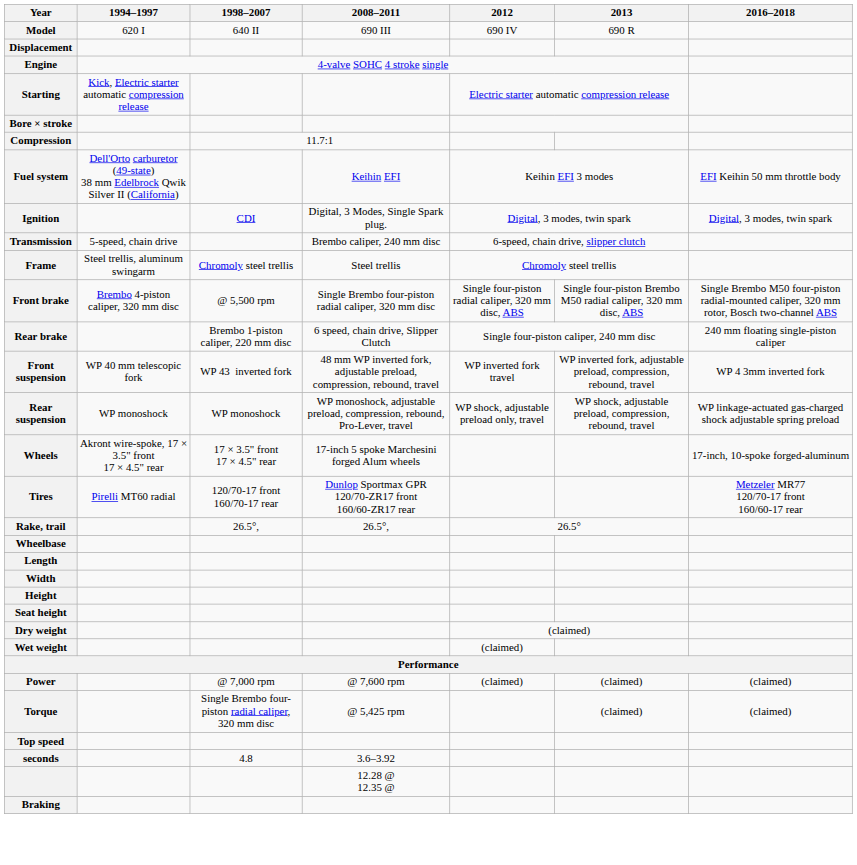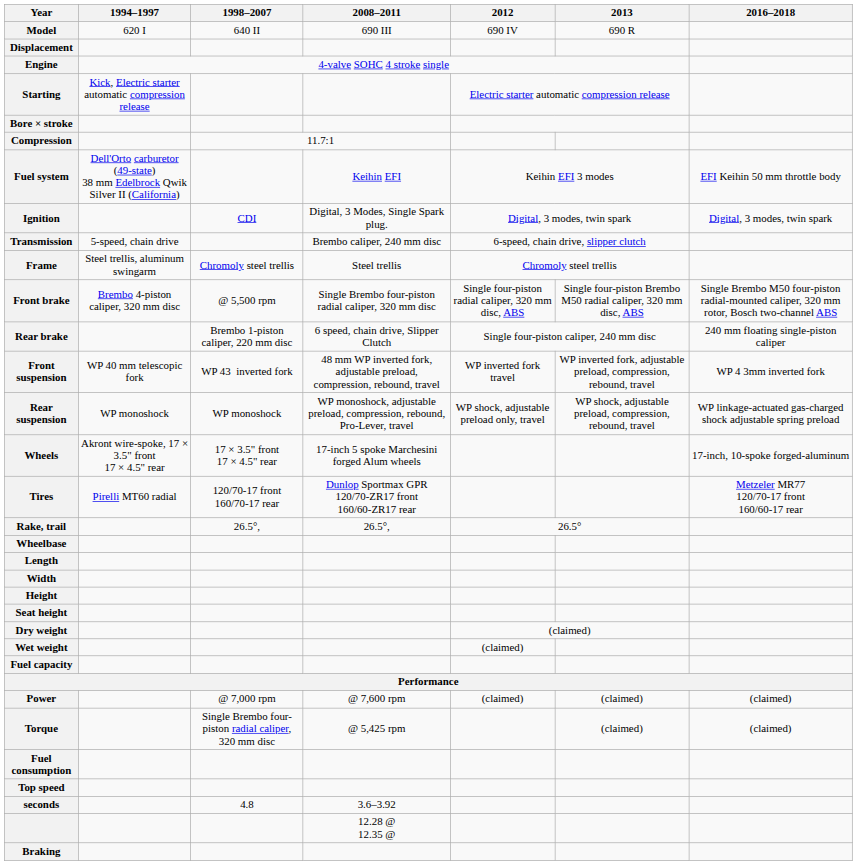 <table class="wikitable" style="text-align:center; font-size: 100%;">
 <tr>
 <th>Year</th>
 <th>1994–1997</th>
 <th>1998–2007</th>
 <th>2008–2011</th>
 <th>2012</th>
 <th>2013</th>
 <th>2016–2018</th>
 </tr>
 <tr>
 <th>Model</th>
 <td>620 I</td>
 <td>640 II</td>
 <td>690 III</td>
 <td>690 IV</td>
 <td>690 R</td>
 <td></td>
 </tr>
 <tr>
 <th>Displacement</th>
 <td></td>
 <td></td>
 <td></td>
 <td></td>
 <td></td>
 <td></td>
 </tr>
 <tr>
 <th>Engine</th>
 <td colspan="5"><a href='#'>4-valve</a> <a href='#'>SOHC</a> <a href='#'>4 stroke</a> <a href='#'>single</a></td>
 <td></td>
 </tr>
 <tr>
 <th>Starting</th>
 <td><a href='#'>Kick</a>, <a href='#'>Electric starter</a> automatic <a href='#'>compression release</a></td>
 <td></td>
 <td></td>
 <td colspan="2"><a href='#'>Electric starter</a> automatic <a href='#'>compression release</a></td>
 <td></td>
 </tr>
 <tr>
 <th>Bore × stroke</th>
 <td></td>
 <td></td>
 <td></td>
 <td colspan="2"></td>
 <td></td>
 </tr>
 <tr>
 <th>Compression</th>
 <td></td>
 <td colspan="2">11.7:1</td>
 <td></td>
 <td></td>
 <td></td>
 </tr>
 <tr>
 <th>Fuel system</th>
 <td><a href='#'>Dell'Orto</a> <a href='#'>carburetor</a> (<a href='#'>49-state</a>)<br>38 mm <a href='#'>Edelbrock</a> Qwik Silver II (<a href='#'>California</a>)</td>
 <td></td>
 <td><a href='#'>Keihin</a> <a href='#'>EFI</a></td>
 <td colspan="2">Keihin <a href='#'>EFI</a> 3 modes</td>
 <td><a href='#'>EFI</a> Keihin 50 mm throttle body</td>
 </tr>
 <tr>
 <th>Ignition</th>
 <td></td>
 <td><a href='#'>CDI</a></td>
 <td>Digital, 3 Modes, Single Spark plug.</td>
 <td colspan="2"><a href='#'>Digital</a>, 3 modes, twin spark</td>
 <td><a href='#'>Digital</a>, 3 modes, twin spark</td>
 </tr>
 <tr>
 <th>Transmission</th>
 <td>5-speed, chain drive</td>
 <td></td>
 <td>Brembo caliper, 240 mm disc</td>
 <td colspan="2">6-speed, chain drive, <a href='#'>slipper clutch</a></td>
 <td></td>
 </tr>
 <tr>
 <th>Frame</th>
 <td>Steel trellis, aluminum swingarm</td>
 <td><a href='#'>Chromoly</a> steel trellis</td>
 <td>Steel trellis</td>
 <td colspan="2"><a href='#'>Chromoly</a> steel trellis</td>
 <td></td>
 </tr>
 <tr>
 <th>Front brake</th>
 <td colsspan="2"><a href='#'>Brembo</a> 4-piston caliper, 320 mm disc</td>
 <td> @ 5,500 rpm</td>
 <td>Single Brembo four-piston radial caliper, 320 mm disc</td>
 <td>Single four-piston radial caliper, 320 mm disc, <a href='#'>ABS</a></td>
 <td>Single four-piston Brembo M50 radial caliper, 320 mm disc, <a href='#'>ABS</a></td>
 <td>Single Brembo M50 four-piston radial-mounted caliper, 320 mm rotor, Bosch two-channel <a href='#'>ABS</a></td>
 </tr>
 <tr>
 <th>Rear brake</th>
 <td></td>
 <td>Brembo 1-piston caliper, 220 mm disc</td>
 <td>6 speed, chain drive, Slipper Clutch</td>
 <td colspan="2">Single four-piston caliper, 240 mm disc</td>
 <td>240 mm  floating single-piston caliper</td>
 </tr>
 <tr>
 <th>Front suspension</th>
 <td>WP 40 mm telescopic fork</td>
 <td>WP 43  inverted fork</td>
 <td>48 mm WP inverted fork, adjustable preload, compression, rebound,  travel</td>
 <td>WP inverted fork  travel</td>
 <td>WP inverted fork, adjustable preload, compression, rebound,  travel</td>
 <td>WP 4 3mm inverted fork</td>
 </tr>
 <tr>
 <th>Rear suspension</th>
 <td>WP monoshock</td>
 <td>WP monoshock</td>
 <td>WP monoshock, adjustable preload, compression, rebound, Pro-Lever,  travel</td>
 <td>WP shock, adjustable preload only,  travel</td>
 <td>WP shock, adjustable preload, compression, rebound,  travel</td>
 <td>WP linkage-actuated gas-charged shock  adjustable  spring preload</td>
 </tr>
 <tr>
 <th>Wheels</th>
 <td>Akront wire-spoke, 17 × 3.5" front<br>17 × 4.5" rear</td>
 <td>17 × 3.5" front<br>17 × 4.5" rear</td>
 <td>17-inch 5 spoke Marchesini forged Alum wheels</td>
 <td></td>
 <td></td>
 <td>17-inch, 10-spoke forged-aluminum</td>
 </tr>
 <tr>
 <th>Tires</th>
 <td><a href='#'>Pirelli</a> MT60 radial<br></td>
 <td>120/70-17 front<br>160/70-17 rear</td>
 <td><a href='#'>Dunlop</a> Sportmax GPR<br>120/70-ZR17 front<br>160/60-ZR17  rear</td>
 <td></td>
 <td></td>
 <td><a href='#'>Metzeler</a> MR77 <br>  120/70-17 front <br> 160/60-17 rear</td>
 </tr>
 <tr>
 <th>Rake, trail</th>
 <td></td>
 <td>26.5°, </td>
 <td>26.5°, </td>
 <td colspan="2">26.5°</td>
 <td></td>
 </tr>
 <tr>
 <th>Wheelbase</th>
 <td></td>
 <td></td>
 <td></td>
 <td></td>
 <td></td>
 <td></td>
 </tr>
 <tr>
 <th>Length</th>
 <td></td>
 <td></td>
 <td></td>
 <td></td>
 <td></td>
 <td></td>
 </tr>
 <tr>
 <th>Width</th>
 <td></td>
 <td></td>
 <td></td>
 <td></td>
 <td></td>
 <td></td>
 </tr>
 <tr>
 <th>Height</th>
 <td></td>
 <td></td>
 <td></td>
 <td></td>
 <td></td>
 <td></td>
 </tr>
 <tr>
 <th>Seat height</th>
 <td></td>
 <td></td>
 <td></td>
 <td></td>
 <td></td>
 <td></td>
 </tr>
 <tr>
 <th>Dry weight</th>
 <td></td>
 <td></td>
 <td></td>
 <td colspan="2"> (claimed)</td>
 <td></td>
 </tr>
 <tr>
 <th>Wet weight</th>
 <td></td>
 <td></td>
 <td></td>
 <td> (claimed)</td>
 <td></td>
 <td></td>
 </tr>
 <tr>
+<th>Fuel capacity</th>
+<td></td>
+<td></td>
+<td></td>
+<td></td>
+<td></td>
+<td></td>
+</tr>
+<tr>
 <th colspan="7">Performance</th>
 </tr>
 <tr>
 <th>Power</th>
 <td></td>
 <td> @ 7,000 rpm</td>
 <td> @ 7,600 rpm</td>
 <td> (claimed)</td>
 <td> (claimed)</td>
 <td> (claimed)</td>
 </tr>
 <tr>
 <th>Torque</th>
 <td></td>
 <td>Single Brembo four-piston <a href='#'>radial caliper</a>, 320 mm disc</td>
 <td> @ 5,425 rpm</td>
 <td></td>
 <td>(claimed)</td>
 <td>(claimed)</td>
+</tr>
+<tr>
+<th>Fuel consumption</th>
+<td></td>
+<td></td>
+<td></td>
+<td></td>
+<td></td>
+<td></td>
 </tr>
 <tr>
 <th>Top speed</th>
 <td></td>
 <td></td>
 <td></td>
 <td></td>
 <td></td>
 <td></td>
 </tr>
 <tr>
 <th> seconds</th>
 <td></td>
 <td>4.8</td>
 <td>3.6–3.92</td>
 <td></td>
 <td></td>
 <td></td>
 </tr>
 <tr>
 <th></th>
 <td></td>
 <td></td>
 <td>12.28 @ <br>12.35 @ </td>
 <td></td>
 <td></td>
 <td></td>
 </tr>
 <tr>
 <th>Braking  </th>
 <td></td>
 <td></td>
 <td></td>
 <td></td>
 <td></td>
 <td></td>
 </tr>
 </table>
